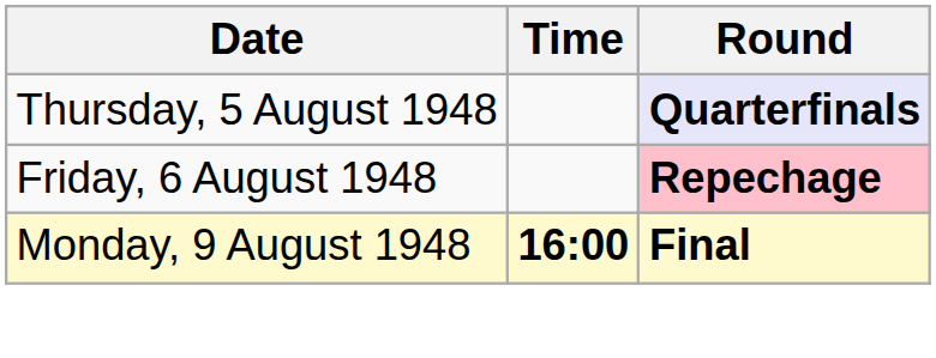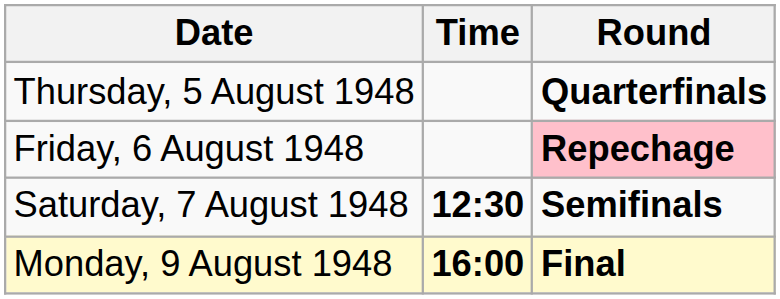 <table class="wikitable">
 <tr>
 <th>Date</th>
 <th>Time</th>
 <th>Round</th>
 </tr>
 <tr>
 <td>Thursday, 5 August 1948</td>
 <td></td>
-<td style="background: lavender;"><strong>Quarterfinals</strong></td>
+<td><strong>Quarterfinals</strong></td>
 </tr>
 <tr>
 <td>Friday, 6 August 1948</td>
 <td></td>
 <td style="background: pink;"><strong>Repechage</strong></td>
+</tr>
+<tr>
+<td>Saturday, 7 August 1948</td>
+<td><strong>12:30</strong></td>
+<td><strong>Semifinals</strong></td>
 </tr>
 <tr style=background:lemonchiffon>
 <td>Monday, 9 August 1948</td>
 <td><strong>16:00</strong></td>
 <td><strong>Final</strong></td>
 </tr>
 </table>
